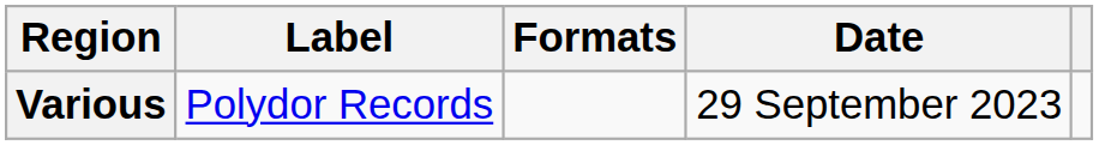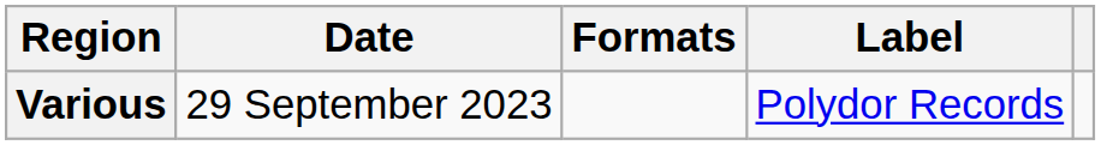 <table class="wikitable plainrowheaders">
 <tr>
 <th scope="col">Region</th>
+<th scope="col">Date</th>
+<th scope="col">Formats</th>
 <th scope="col">Label</th>
-<th scope="col">Formats</th>
-<th scope="col">Date</th>
 <th scope="col"></th>
 </tr>
 <tr>
 <th scope="row">Various</th>
+<td>29 September 2023</td>
+<td></td>
 <td><a href='#'>Polydor Records</a></td>
-<td></td>
-<td>29 September 2023</td>
 <td style="text-align:center;"></td>
 </tr>
 </table>
